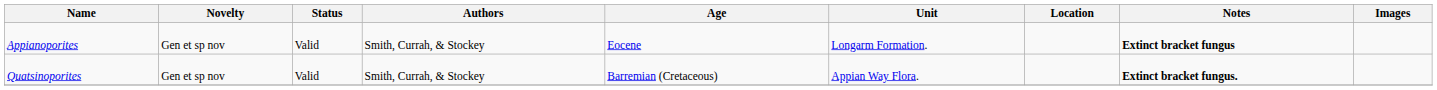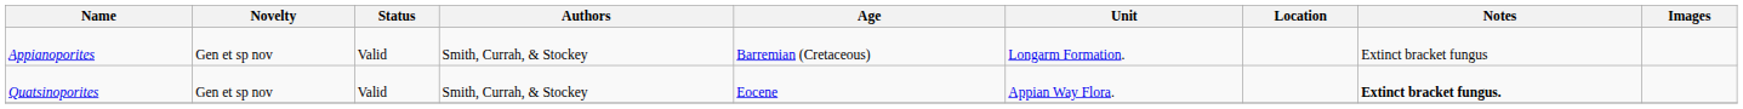 <table class="wikitable sortable" align="center" width="100%">
 <tr>
 <th>Name</th>
 <th>Novelty</th>
 <th>Status</th>
 <th>Authors</th>
 <th>Age</th>
 <th>Unit</th>
 <th>Location</th>
 <th>Notes</th>
 <th>Images</th>
 </tr>
 <tr>
 <td><br><em><a href='#'>Appianoporites</a></em></td>
 <td><br>Gen et sp nov</td>
 <td><br>Valid</td>
 <td><br>Smith, Currah, & Stockey</td>
-<td><br><a href='#'>Eocene</a></td>
+<td><br><a href='#'>Barremian</a> (Cretaceous)</td>
 <td><br><a href='#'>Longarm Formation</a>.</td>
 <td><br></td>
-<td><strong><br>Extinct bracket fungus</strong></td>
+<td><br>Extinct bracket fungus</td>
 <td></td>
 </tr>
 <tr>
 <td><br><em><a href='#'>Quatsinoporites</a></em></td>
 <td><br>Gen et sp nov</td>
 <td><br>Valid</td>
 <td><br>Smith, Currah, & Stockey</td>
-<td><br><a href='#'>Barremian</a> (Cretaceous)</td>
+<td><br><a href='#'>Eocene</a></td>
 <td><br><a href='#'>Appian Way Flora</a>.</td>
 <td><br></td>
 <td><strong><br>Extinct bracket fungus.</strong></td>
 <td></td>
 </tr>
 <tr>
 </tr>
 </table>
